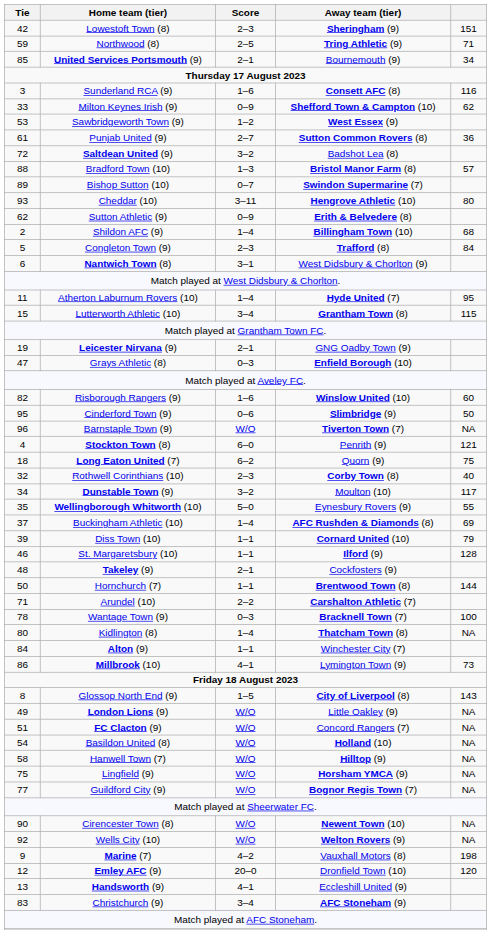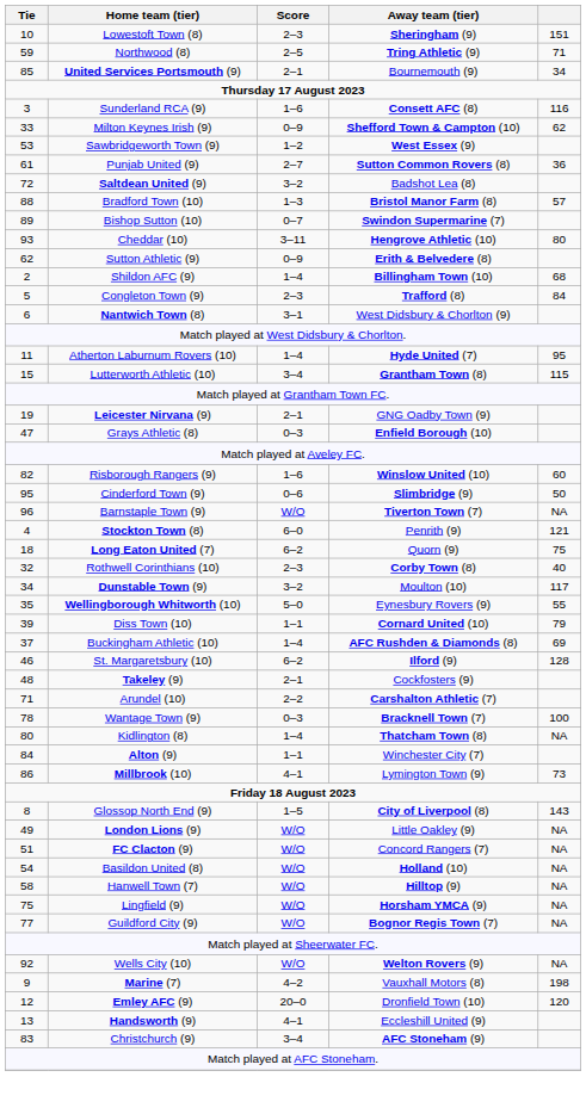 <table class="wikitable" style="width:700px;text-align:center;font-size:90%">
 <tr>
 <th scope="col" style="width: 7.50%">Tie</th>
 <th scope="col" style="width:36.25%">Home team (tier)</th>
 <th scope="col" style="width:12.50%">Score</th>
 <th scope="col" style="width:36.25%">Away team (tier)</th>
 <th scope="col" style="width: 7.50%"></th>
 </tr>
 <tr>
-<td>42</td>
+<td>10</td>
 <td><a href='#'>Lowestoft Town</a> (8)</td>
 <td>2–3</td>
 <td><strong><a href='#'>Sheringham</a></strong> (9)</td>
 <td>151</td>
 </tr>
 <tr>
 <td>59</td>
 <td><a href='#'>Northwood</a> (8)</td>
 <td>2–5</td>
 <td><strong><a href='#'>Tring Athletic</a></strong> (9)</td>
 <td>71</td>
 </tr>
 <tr>
 <td>85</td>
 <td><strong><a href='#'>United Services Portsmouth</a></strong> (9)</td>
 <td>2–1</td>
 <td><a href='#'>Bournemouth</a> (9)</td>
 <td>34</td>
 </tr>
 <tr>
 <td colspan="5"><strong>Thursday 17 August 2023</strong></td>
 </tr>
 <tr>
 <td>3</td>
 <td><a href='#'>Sunderland RCA</a> (9)</td>
 <td>1–6</td>
 <td><strong><a href='#'>Consett AFC</a></strong> (8)</td>
 <td>116</td>
 </tr>
 <tr>
 <td>33</td>
 <td><a href='#'>Milton Keynes Irish</a> (9)</td>
 <td>0–9</td>
 <td><strong><a href='#'>Shefford Town & Campton</a></strong> (10)</td>
 <td>62</td>
 </tr>
 <tr>
 <td>53</td>
 <td><a href='#'>Sawbridgeworth Town</a> (9)</td>
 <td>1–2</td>
 <td><strong><a href='#'>West Essex</a></strong> (9)</td>
 <td></td>
 </tr>
 <tr>
 <td>61</td>
 <td><a href='#'>Punjab United</a> (9)</td>
 <td>2–7</td>
 <td><strong><a href='#'>Sutton Common Rovers</a></strong> (8)</td>
 <td>36</td>
 </tr>
 <tr>
 <td>72</td>
 <td><strong><a href='#'>Saltdean United</a></strong> (9)</td>
 <td>3–2</td>
 <td><a href='#'>Badshot Lea</a> (8)</td>
 <td></td>
 </tr>
 <tr>
 <td>88</td>
 <td><a href='#'>Bradford Town</a> (10)</td>
 <td>1–3</td>
 <td><strong><a href='#'>Bristol Manor Farm</a></strong> (8)</td>
 <td>57</td>
 </tr>
 <tr>
 <td>89</td>
 <td><a href='#'>Bishop Sutton</a> (10)</td>
 <td>0–7</td>
 <td><strong><a href='#'>Swindon Supermarine</a></strong> (7)</td>
 <td></td>
 </tr>
 <tr>
 <td>93</td>
 <td><a href='#'>Cheddar</a> (10)</td>
 <td>3–11</td>
 <td><strong><a href='#'>Hengrove Athletic</a></strong> (10)</td>
 <td>80</td>
 </tr>
 <tr>
 <td>62</td>
 <td><a href='#'>Sutton Athletic</a> (9)</td>
 <td>0–9</td>
 <td><strong><a href='#'>Erith & Belvedere</a></strong> (8)</td>
 <td></td>
 </tr>
 <tr>
 <td>2</td>
 <td><a href='#'>Shildon AFC</a> (9)</td>
 <td>1–4</td>
 <td><strong><a href='#'>Billingham Town</a></strong> (10)</td>
 <td>68</td>
 </tr>
 <tr>
 <td>5</td>
 <td><a href='#'>Congleton Town</a> (9)</td>
 <td>2–3</td>
 <td><strong><a href='#'>Trafford</a></strong> (8)</td>
 <td>84</td>
 </tr>
 <tr>
 <td>6</td>
 <td><strong><a href='#'>Nantwich Town</a></strong> (8)</td>
 <td>3–1</td>
 <td><a href='#'>West Didsbury & Chorlton</a> (9)</td>
 <td></td>
 </tr>
 <tr>
 <td colspan="5" style="background:GhostWhite;height:20px;text-align:center">Match played at <a href='#'>West Didsbury & Chorlton</a>.</td>
 </tr>
 <tr>
 <td>11</td>
 <td><a href='#'>Atherton Laburnum Rovers</a> (10)</td>
 <td>1–4</td>
 <td><strong><a href='#'>Hyde United</a></strong> (7)</td>
 <td>95</td>
 </tr>
 <tr>
 <td>15</td>
 <td><a href='#'>Lutterworth Athletic</a> (10)</td>
 <td>3–4</td>
 <td><strong><a href='#'>Grantham Town</a></strong> (8)</td>
 <td>115</td>
 </tr>
 <tr>
 <td colspan="5" style="background:GhostWhite;height:20px;text-align:center">Match played at <a href='#'>Grantham Town FC</a>.</td>
 </tr>
 <tr>
 <td>19</td>
 <td><strong><a href='#'>Leicester Nirvana</a></strong> (9)</td>
 <td>2–1</td>
 <td><a href='#'>GNG Oadby Town</a> (9)</td>
 <td></td>
 </tr>
 <tr>
 <td>47</td>
 <td><a href='#'>Grays Athletic</a> (8)</td>
 <td>0–3</td>
 <td><strong><a href='#'>Enfield Borough</a></strong> (10)</td>
 <td></td>
 </tr>
 <tr>
 <td colspan="5" style="background:GhostWhite;height:20px;text-align:center">Match played at <a href='#'>Aveley FC</a>.</td>
 </tr>
 <tr>
 <td>82</td>
 <td><a href='#'>Risborough Rangers</a> (9)</td>
 <td>1–6</td>
 <td><strong><a href='#'>Winslow United</a></strong> (10)</td>
 <td>60</td>
 </tr>
 <tr>
 <td>95</td>
 <td><a href='#'>Cinderford Town</a> (9)</td>
 <td>0–6</td>
 <td><strong><a href='#'>Slimbridge</a></strong> (9)</td>
 <td>50</td>
 </tr>
 <tr>
 <td>96</td>
 <td><a href='#'>Barnstaple Town</a> (9)</td>
 <td><a href='#'>W/O</a></td>
 <td><strong><a href='#'>Tiverton Town</a></strong> (7)</td>
 <td>NA</td>
 </tr>
 <tr>
 <td>4</td>
 <td><strong><a href='#'>Stockton Town</a></strong> (8)</td>
 <td>6–0</td>
 <td><a href='#'>Penrith</a> (9)</td>
 <td>121</td>
 </tr>
 <tr>
 <td>18</td>
 <td><strong><a href='#'>Long Eaton United</a></strong> (7)</td>
 <td>6–2</td>
 <td><a href='#'>Quorn</a> (9)</td>
 <td>75</td>
 </tr>
 <tr>
 <td>32</td>
 <td><a href='#'>Rothwell Corinthians</a> (10)</td>
 <td>2–3</td>
 <td><strong><a href='#'>Corby Town</a></strong> (8)</td>
 <td>40</td>
 </tr>
 <tr>
 <td>34</td>
 <td><strong><a href='#'>Dunstable Town</a></strong> (9)</td>
 <td>3–2</td>
 <td><a href='#'>Moulton</a> (10)</td>
 <td>117</td>
 </tr>
 <tr>
 <td>35</td>
 <td><strong><a href='#'>Wellingborough Whitworth</a></strong> (10)</td>
 <td>5–0</td>
 <td><a href='#'>Eynesbury Rovers</a> (9)</td>
 <td>55</td>
 </tr>
 <tr>
+<td>39</td>
+<td><a href='#'>Diss Town</a> (10)</td>
+<td>1–1 </td>
+<td><strong><a href='#'>Cornard United</a></strong> (10)</td>
+<td>79</td>
+</tr>
+<tr>
 <td>37</td>
 <td><a href='#'>Buckingham Athletic</a> (10)</td>
 <td>1–4</td>
 <td><strong><a href='#'>AFC Rushden & Diamonds</a></strong> (8)</td>
 <td>69</td>
 </tr>
 <tr>
-<td>39</td>
-<td><a href='#'>Diss Town</a> (10)</td>
-<td>1–1 </td>
-<td><strong><a href='#'>Cornard United</a></strong> (10)</td>
-<td>79</td>
-</tr>
-<tr>
 <td>46</td>
 <td><a href='#'>St. Margaretsbury</a> (10)</td>
-<td>1–1 </td>
+<td>6–2</td>
 <td><strong><a href='#'>Ilford</a></strong> (9)</td>
 <td>128</td>
 </tr>
 <tr>
 <td>48</td>
 <td><strong><a href='#'>Takeley</a></strong> (9)</td>
 <td>2–1</td>
 <td><a href='#'>Cockfosters</a> (9)</td>
 <td></td>
-</tr>
-<tr>
-<td>50</td>
-<td><a href='#'>Hornchurch</a> (7)</td>
-<td>1–1 </td>
-<td><strong><a href='#'>Brentwood Town</a></strong> (8)</td>
-<td>144</td>
 </tr>
 <tr>
 <td>71</td>
 <td><a href='#'>Arundel</a> (10)</td>
 <td>2–2 </td>
 <td><strong><a href='#'>Carshalton Athletic</a></strong> (7)</td>
 <td></td>
 </tr>
 <tr>
 <td>78</td>
 <td><a href='#'>Wantage Town</a> (9)</td>
 <td>0–3</td>
 <td><strong><a href='#'>Bracknell Town</a></strong> (7)</td>
 <td>100</td>
 </tr>
 <tr>
 <td>80</td>
 <td><a href='#'>Kidlington</a> (8)</td>
 <td>1–4</td>
 <td><strong><a href='#'>Thatcham Town</a></strong> (8)</td>
 <td>NA</td>
 </tr>
 <tr>
 <td>84</td>
 <td><strong><a href='#'>Alton</a></strong> (9)</td>
 <td>1–1 </td>
 <td><a href='#'>Winchester City</a> (7)</td>
 <td></td>
 </tr>
 <tr>
 <td>86</td>
 <td><strong><a href='#'>Millbrook</a></strong> (10)</td>
 <td>4–1</td>
 <td><a href='#'>Lymington Town</a> (9)</td>
 <td>73</td>
 </tr>
 <tr>
 <td colspan="5"><strong>Friday 18 August 2023</strong></td>
 </tr>
 <tr>
 <td>8</td>
 <td><a href='#'>Glossop North End</a> (9)</td>
 <td>1–5</td>
 <td><strong><a href='#'>City of Liverpool</a></strong> (8)</td>
 <td>143</td>
 </tr>
 <tr>
 <td>49</td>
 <td><strong><a href='#'>London Lions</a></strong> (9)</td>
 <td><a href='#'>W/O</a></td>
 <td><a href='#'>Little Oakley</a> (9)</td>
 <td>NA</td>
 </tr>
 <tr>
 <td>51</td>
 <td><strong><a href='#'>FC Clacton</a></strong> (9)</td>
 <td><a href='#'>W/O</a></td>
 <td><a href='#'>Concord Rangers</a> (7)</td>
 <td>NA</td>
 </tr>
 <tr>
 <td>54</td>
 <td><a href='#'>Basildon United</a> (8)</td>
 <td><a href='#'>W/O</a></td>
 <td><strong><a href='#'>Holland</a></strong> (10)</td>
 <td>NA</td>
 </tr>
 <tr>
 <td>58</td>
 <td><a href='#'>Hanwell Town</a> (7)</td>
 <td><a href='#'>W/O</a></td>
 <td><strong><a href='#'>Hilltop</a></strong> (9)</td>
 <td>NA</td>
 </tr>
 <tr>
 <td>75</td>
 <td><a href='#'>Lingfield</a> (9)</td>
 <td><a href='#'>W/O</a></td>
 <td><strong><a href='#'>Horsham YMCA</a></strong> (9)</td>
 <td>NA</td>
 </tr>
 <tr>
 <td>77</td>
 <td><a href='#'>Guildford City</a> (9)</td>
 <td><a href='#'>W/O</a></td>
 <td><strong><a href='#'>Bognor Regis Town</a></strong> (7)</td>
 <td>NA</td>
 </tr>
 <tr>
 <td colspan="5" style="background:GhostWhite;height:20px;text-align:center">Match played at <a href='#'>Sheerwater FC</a>.</td>
 </tr>
 <tr>
-<td>90</td>
-<td><a href='#'>Cirencester Town</a> (8)</td>
-<td><a href='#'>W/O</a></td>
-<td><strong><a href='#'>Newent Town</a></strong> (10)</td>
-<td>NA</td>
-</tr>
-<tr>
 <td>92</td>
 <td><a href='#'>Wells City</a> (10)</td>
 <td><a href='#'>W/O</a></td>
 <td><strong><a href='#'>Welton Rovers</a></strong> (9)</td>
 <td>NA</td>
 </tr>
 <tr>
 <td>9</td>
 <td><strong><a href='#'>Marine</a></strong> (7)</td>
 <td>4–2</td>
 <td><a href='#'>Vauxhall Motors</a> (8)</td>
 <td>198</td>
 </tr>
 <tr>
 <td>12</td>
 <td><strong><a href='#'>Emley AFC</a></strong> (9)</td>
 <td>20–0</td>
 <td><a href='#'>Dronfield Town</a> (10)</td>
 <td>120</td>
 </tr>
 <tr>
 <td>13</td>
 <td><strong><a href='#'>Handsworth</a></strong> (9)</td>
 <td>4–1</td>
 <td><a href='#'>Eccleshill United</a> (9)</td>
 <td></td>
 </tr>
 <tr>
 <td>83</td>
 <td><a href='#'>Christchurch</a> (9)</td>
 <td>3–4</td>
 <td><strong><a href='#'>AFC Stoneham</a></strong> (9)</td>
 <td></td>
 </tr>
 <tr>
 <td colspan="5" style="background:GhostWhite;height:20px;text-align:center">Match played at <a href='#'>AFC Stoneham</a>.</td>
 </tr>
 <tr>
 </tr>
 </table>
